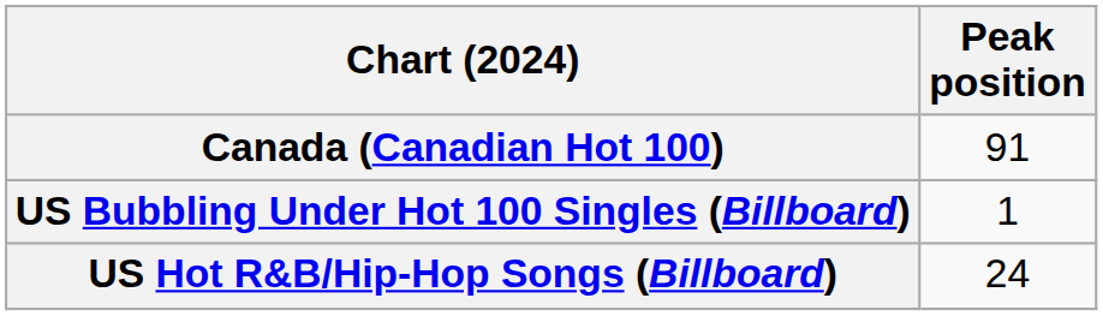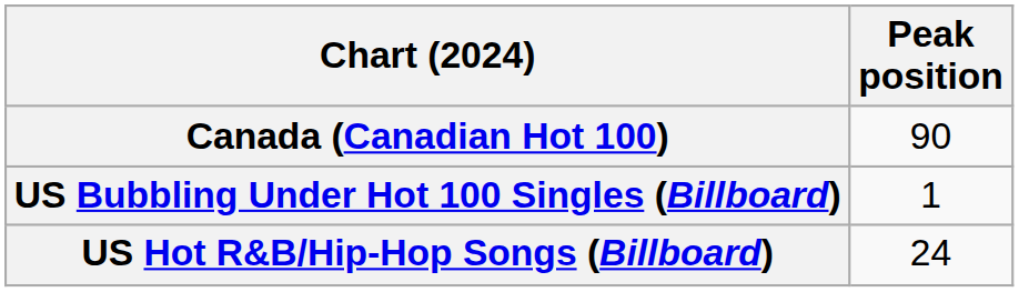 <table class="wikitable sortable plainrowheaders" style="text-align:center">
 <tr>
 <th scope="col">Chart (2024)</th>
 <th scope="col">Peak<br>position</th>
 </tr>
 <tr>
 <th scope="row">Canada (<a href='#'>Canadian Hot 100</a>)</th>
-<td>91</td>
+<td>90</td>
 </tr>
 <tr>
 <th scope="row">US <a href='#'>Bubbling Under Hot 100 Singles</a> (<em><a href='#'>Billboard</a></em>)</th>
 <td>1</td>
 </tr>
 <tr>
 <th scope="row">US <a href='#'>Hot R&B/Hip-Hop Songs</a> (<em><a href='#'>Billboard</a></em>)</th>
 <td>24</td>
 </tr>
 </table>
